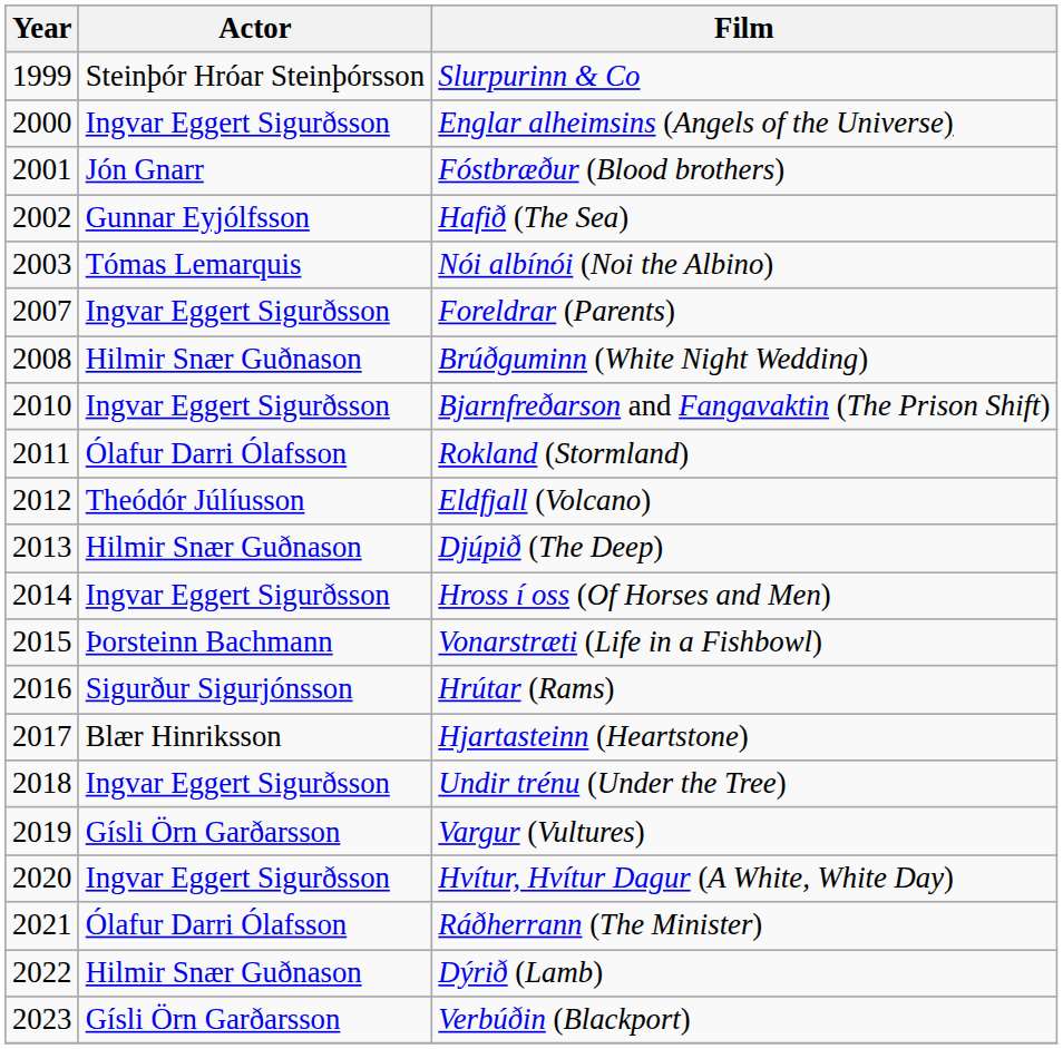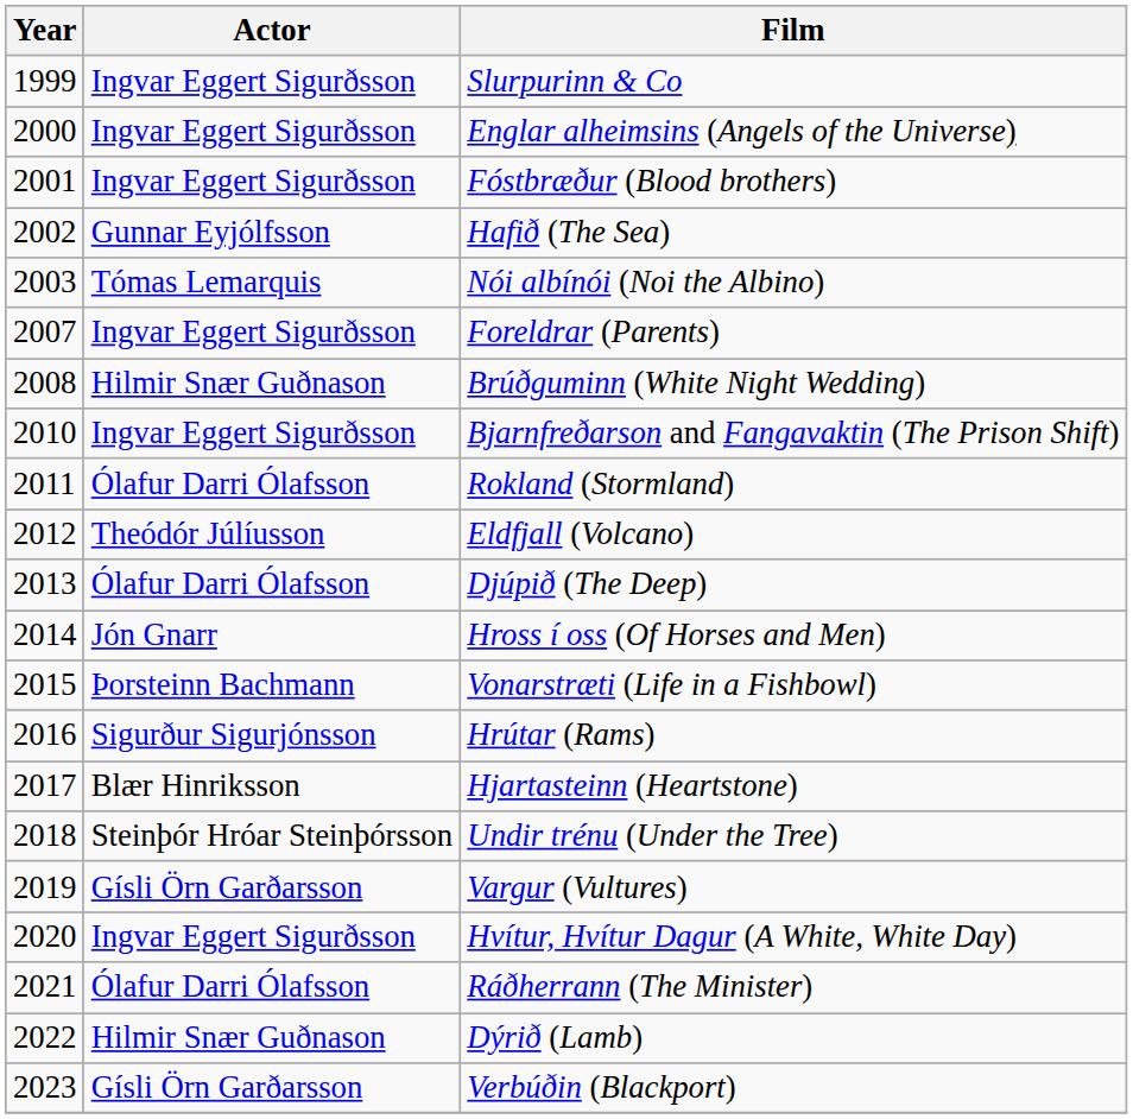 <table class="wikitable">
 <tr>
 <th>Year</th>
 <th>Actor</th>
 <th>Film</th>
 </tr>
 <tr>
 <td>1999</td>
-<td>Steinþór Hróar Steinþórsson</td>
+<td><a href='#'>Ingvar Eggert Sigurðsson</a></td>
 <td><em><a href='#'>Slurpurinn & Co</a></em></td>
 </tr>
 <tr>
 <td>2000</td>
 <td><a href='#'>Ingvar Eggert Sigurðsson</a></td>
 <td><em><a href='#'>Englar alheimsins</a></em> (<em>Angels of the Universe</em><u>)</u></td>
 </tr>
 <tr>
 <td>2001</td>
-<td><a href='#'>Jón Gnarr</a></td>
+<td><a href='#'>Ingvar Eggert Sigurðsson</a></td>
 <td><em><a href='#'>Fóstbræður</a></em> (<em>Blood brothers</em>)</td>
 </tr>
 <tr>
 <td>2002</td>
 <td><a href='#'>Gunnar Eyjólfsson</a></td>
 <td><em><a href='#'>Hafið</a></em> (<em>The Sea</em>)</td>
 </tr>
 <tr>
 <td>2003</td>
 <td><a href='#'>Tómas Lemarquis</a></td>
 <td><em><a href='#'>Nói albínói</a></em> (<em>Noi the Albino</em>)</td>
 </tr>
 <tr>
 <td>2007</td>
 <td><a href='#'>Ingvar Eggert Sigurðsson</a></td>
 <td><em><a href='#'>Foreldrar</a></em> (<em>Parents</em>)</td>
 </tr>
 <tr>
 <td>2008</td>
 <td><a href='#'>Hilmir Snær Guðnason</a></td>
 <td><em><a href='#'>Brúðguminn</a></em> (<em>White Night Wedding</em>)</td>
 </tr>
 <tr>
 <td>2010</td>
 <td><a href='#'>Ingvar Eggert Sigurðsson</a></td>
 <td><em><a href='#'>Bjarnfreðarson</a></em> and <em><a href='#'>Fangavaktin</a></em> (<em>The Prison Shift</em>)</td>
 </tr>
 <tr>
 <td>2011</td>
 <td><a href='#'>Ólafur Darri Ólafsson</a></td>
 <td><em><a href='#'>Rokland</a></em> (<em>Stormland</em>)</td>
 </tr>
 <tr>
 <td>2012</td>
 <td><a href='#'>Theódór Júlíusson</a></td>
 <td><em><a href='#'>Eldfjall</a></em> (<em>Volcano</em>)</td>
 </tr>
 <tr>
 <td>2013</td>
-<td><a href='#'>Hilmir Snær Guðnason</a></td>
+<td><a href='#'>Ólafur Darri Ólafsson</a></td>
 <td><em><a href='#'>Djúpið</a></em> (<em>The Deep</em>)</td>
 </tr>
 <tr>
 <td>2014</td>
-<td><a href='#'>Ingvar Eggert Sigurðsson</a></td>
+<td><a href='#'>Jón Gnarr</a></td>
 <td><em><a href='#'>Hross í oss</a></em> (<em>Of Horses and Men</em>)</td>
 </tr>
 <tr>
 <td>2015</td>
 <td><a href='#'>Þorsteinn Bachmann</a></td>
 <td><em><a href='#'>Vonarstræti</a></em> (<em>Life in a Fishbowl</em>)</td>
 </tr>
 <tr>
 <td>2016</td>
 <td><a href='#'>Sigurður Sigurjónsson</a></td>
 <td><em><a href='#'>Hrútar</a></em> (<em>Rams</em>)</td>
 </tr>
 <tr>
 <td>2017</td>
 <td>Blær Hinriksson</td>
 <td><em><a href='#'>Hjartasteinn</a></em> (<em>Heartstone</em>)</td>
 </tr>
 <tr>
 <td>2018</td>
-<td><a href='#'>Ingvar Eggert Sigurðsson</a></td>
+<td>Steinþór Hróar Steinþórsson</td>
 <td><em><a href='#'>Undir trénu</a></em> (<em>Under the Tree</em>)</td>
 </tr>
 <tr>
 <td>2019</td>
 <td><a href='#'>Gísli Örn Garðarsson</a></td>
 <td><em><a href='#'>Vargur</a></em> (<em>Vultures</em>)</td>
 </tr>
 <tr>
 <td>2020</td>
 <td><a href='#'>Ingvar Eggert Sigurðsson</a></td>
 <td><em><a href='#'>Hvítur, Hvítur Dagur</a></em> (<em>A White, White Day</em>)</td>
 </tr>
 <tr>
 <td>2021</td>
 <td><a href='#'>Ólafur Darri Ólafsson</a></td>
 <td><em><a href='#'>Ráðherrann</a></em> (<em>The Minister</em>)</td>
 </tr>
 <tr>
 <td>2022</td>
 <td><a href='#'>Hilmir Snær Guðnason</a></td>
 <td><em><a href='#'>Dýrið</a></em> (<em>Lamb</em>)</td>
 </tr>
 <tr>
 <td>2023</td>
 <td><a href='#'>Gísli Örn Garðarsson</a></td>
 <td><em><a href='#'>Verbúðin</a></em> (<em>Blackport</em>)</td>
 </tr>
 <tr>
 </tr>
 </table>
